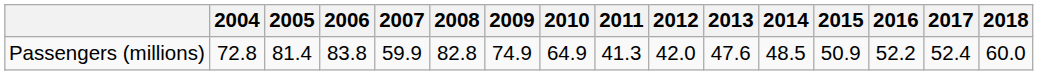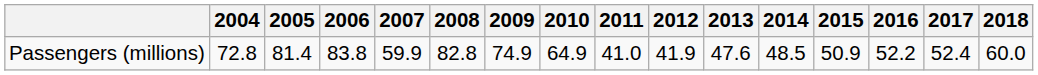 <table class="wikitable" style="margin: auto;">
 <tr style="text-align:center;">
 <th></th>
 <th>2004</th>
 <th>2005</th>
 <th>2006</th>
 <th>2007</th>
 <th>2008</th>
 <th>2009</th>
 <th>2010</th>
 <th>2011</th>
 <th>2012</th>
 <th>2013</th>
 <th>2014</th>
 <th>2015</th>
 <th>2016</th>
 <th>2017</th>
 <th>2018</th>
 </tr>
 <tr>
 <td>Passengers (millions)</td>
 <td align=center>72.8</td>
 <td align=center>81.4</td>
 <td align=center>83.8</td>
 <td align=center>59.9</td>
 <td align=center>82.8</td>
 <td align=center>74.9</td>
 <td align=center>64.9</td>
-<td align=center>41.3</td>
-<td align=center>42.0</td>
+<td align=center>41.0</td>
+<td align=center>41.9</td>
 <td align=center>47.6</td>
 <td align=center>48.5</td>
 <td align=center>50.9</td>
 <td align=center>52.2</td>
 <td align=center>52.4</td>
 <td align=center>60.0</td>
 </tr>
 </table>
